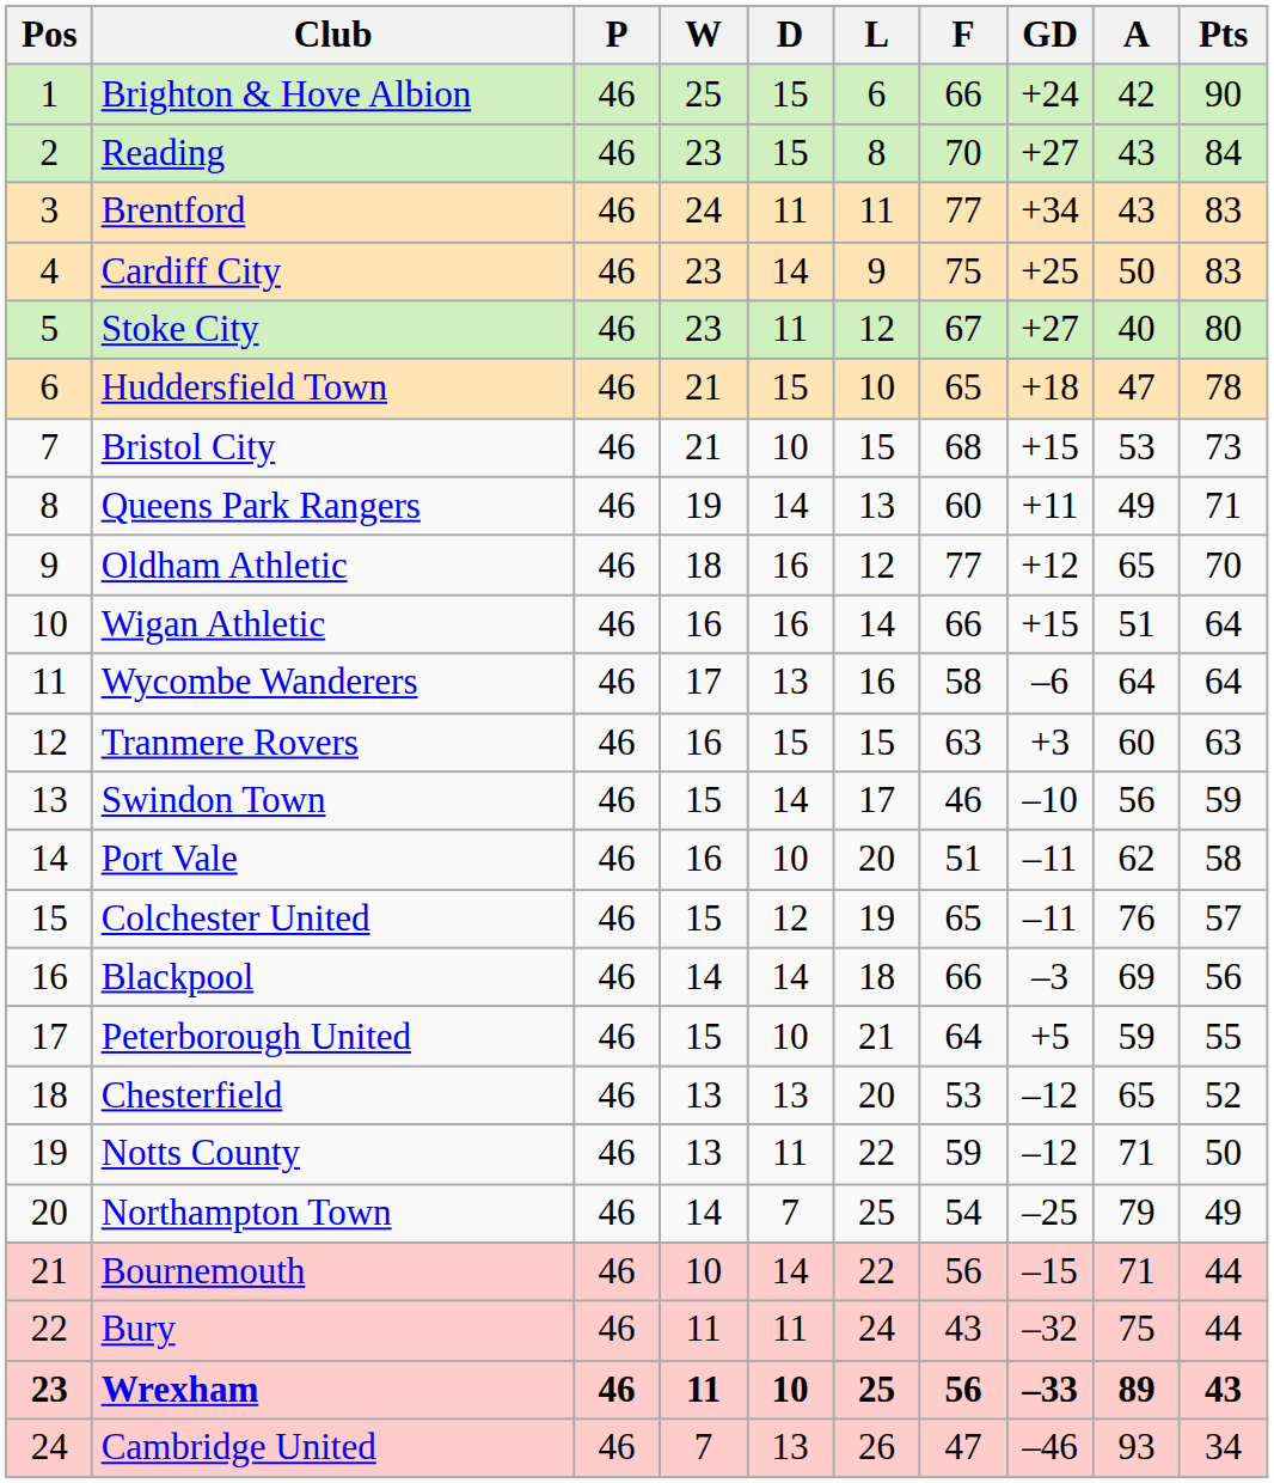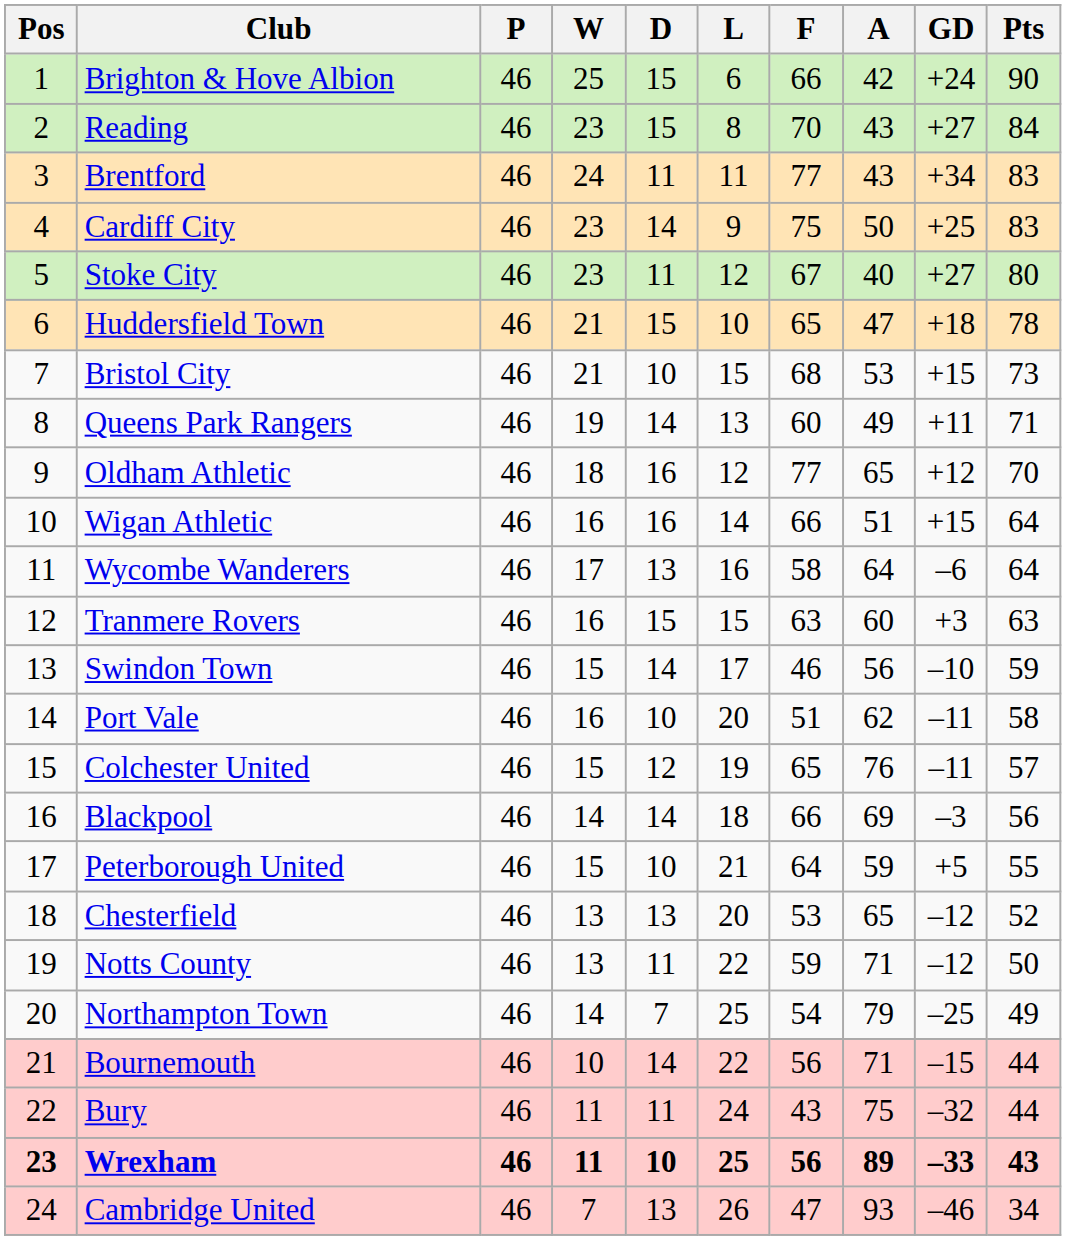 <table class="wikitable" style="text-align:center">
 <tr>
 <th width="30">Pos</th>
 <th width="200">Club</th>
 <th width="30">P</th>
 <th width="30">W</th>
 <th width="30">D</th>
 <th width="30">L</th>
 <th width="30">F</th>
+<th width="30">A</th>
 <th width="30">GD</th>
-<th width="30">A</th>
 <th width="30">Pts</th>
 </tr>
 <tr style="background:#D0F0C0;">
 <td>1</td>
 <td align="left"><a href='#'>Brighton & Hove Albion</a></td>
 <td>46</td>
 <td>25</td>
 <td>15</td>
 <td>6</td>
 <td>66</td>
+<td>42</td>
 <td>+24</td>
-<td>42</td>
 <td>90</td>
 </tr>
 <tr style="background:#D0F0C0;">
 <td>2</td>
 <td align="left"><a href='#'>Reading</a></td>
 <td>46</td>
 <td>23</td>
 <td>15</td>
 <td>8</td>
 <td>70</td>
+<td>43</td>
 <td>+27</td>
-<td>43</td>
 <td>84</td>
 </tr>
 <tr bgcolor="#FFE4B5">
 <td>3</td>
 <td align="left"><a href='#'>Brentford</a></td>
 <td>46</td>
 <td>24</td>
 <td>11</td>
 <td>11</td>
 <td>77</td>
+<td>43</td>
 <td>+34</td>
-<td>43</td>
 <td>83</td>
 </tr>
 <tr bgcolor="#FFE4B5">
 <td>4</td>
 <td align="left"><a href='#'>Cardiff City</a></td>
 <td>46</td>
 <td>23</td>
 <td>14</td>
 <td>9</td>
 <td>75</td>
+<td>50</td>
 <td>+25</td>
-<td>50</td>
 <td>83</td>
 </tr>
 <tr style="background:#D0F0C0;">
 <td>5</td>
 <td align="left"><a href='#'>Stoke City</a></td>
 <td>46</td>
 <td>23</td>
 <td>11</td>
 <td>12</td>
 <td>67</td>
+<td>40</td>
 <td>+27</td>
-<td>40</td>
 <td>80</td>
 </tr>
 <tr bgcolor="#FFE4B5">
 <td>6</td>
 <td align="left"><a href='#'>Huddersfield Town</a></td>
 <td>46</td>
 <td>21</td>
 <td>15</td>
 <td>10</td>
 <td>65</td>
+<td>47</td>
 <td>+18</td>
-<td>47</td>
 <td>78</td>
 </tr>
 <tr>
 <td>7</td>
 <td align="left"><a href='#'>Bristol City</a></td>
 <td>46</td>
 <td>21</td>
 <td>10</td>
 <td>15</td>
 <td>68</td>
+<td>53</td>
 <td>+15</td>
-<td>53</td>
 <td>73</td>
 </tr>
 <tr>
 <td>8</td>
 <td align="left"><a href='#'>Queens Park Rangers</a></td>
 <td>46</td>
 <td>19</td>
 <td>14</td>
 <td>13</td>
 <td>60</td>
+<td>49</td>
 <td>+11</td>
-<td>49</td>
 <td>71</td>
 </tr>
 <tr>
 <td>9</td>
 <td align="left"><a href='#'>Oldham Athletic</a></td>
 <td>46</td>
 <td>18</td>
 <td>16</td>
 <td>12</td>
 <td>77</td>
+<td>65</td>
 <td>+12</td>
-<td>65</td>
 <td>70</td>
 </tr>
 <tr>
 <td>10</td>
 <td align="left"><a href='#'>Wigan Athletic</a></td>
 <td>46</td>
 <td>16</td>
 <td>16</td>
 <td>14</td>
 <td>66</td>
+<td>51</td>
 <td>+15</td>
-<td>51</td>
 <td>64</td>
 </tr>
 <tr>
 <td>11</td>
 <td align="left"><a href='#'>Wycombe Wanderers</a></td>
 <td>46</td>
 <td>17</td>
 <td>13</td>
 <td>16</td>
 <td>58</td>
+<td>64</td>
 <td>–6</td>
-<td>64</td>
 <td>64</td>
 </tr>
 <tr>
 <td>12</td>
 <td align="left"><a href='#'>Tranmere Rovers</a></td>
 <td>46</td>
 <td>16</td>
 <td>15</td>
 <td>15</td>
 <td>63</td>
+<td>60</td>
 <td>+3</td>
-<td>60</td>
 <td>63</td>
 </tr>
 <tr>
 <td>13</td>
 <td align="left"><a href='#'>Swindon Town</a></td>
 <td>46</td>
 <td>15</td>
 <td>14</td>
 <td>17</td>
 <td>46</td>
+<td>56</td>
 <td>–10</td>
-<td>56</td>
 <td>59</td>
 </tr>
 <tr>
 <td>14</td>
 <td align="left"><a href='#'>Port Vale</a></td>
 <td>46</td>
 <td>16</td>
 <td>10</td>
 <td>20</td>
 <td>51</td>
+<td>62</td>
 <td>–11</td>
-<td>62</td>
 <td>58</td>
 </tr>
 <tr>
 <td>15</td>
 <td align="left"><a href='#'>Colchester United</a></td>
 <td>46</td>
 <td>15</td>
 <td>12</td>
 <td>19</td>
 <td>65</td>
+<td>76</td>
 <td>–11</td>
-<td>76</td>
 <td>57</td>
 </tr>
 <tr>
 <td>16</td>
 <td align="left"><a href='#'>Blackpool</a></td>
 <td>46</td>
 <td>14</td>
 <td>14</td>
 <td>18</td>
 <td>66</td>
+<td>69</td>
 <td>–3</td>
-<td>69</td>
 <td>56</td>
 </tr>
 <tr>
 <td>17</td>
 <td align="left"><a href='#'>Peterborough United</a></td>
 <td>46</td>
 <td>15</td>
 <td>10</td>
 <td>21</td>
 <td>64</td>
+<td>59</td>
 <td>+5</td>
-<td>59</td>
 <td>55</td>
 </tr>
 <tr>
 <td>18</td>
 <td align="left"><a href='#'>Chesterfield</a></td>
 <td>46</td>
 <td>13</td>
 <td>13</td>
 <td>20</td>
 <td>53</td>
+<td>65</td>
 <td>–12</td>
-<td>65</td>
 <td>52</td>
 </tr>
 <tr>
 <td>19</td>
 <td align="left"><a href='#'>Notts County</a></td>
 <td>46</td>
 <td>13</td>
 <td>11</td>
 <td>22</td>
 <td>59</td>
+<td>71</td>
 <td>–12</td>
-<td>71</td>
 <td>50</td>
 </tr>
 <tr>
 <td>20</td>
 <td align="left"><a href='#'>Northampton Town</a></td>
 <td>46</td>
 <td>14</td>
 <td>7</td>
 <td>25</td>
 <td>54</td>
+<td>79</td>
 <td>–25</td>
-<td>79</td>
 <td>49</td>
 </tr>
 <tr bgcolor="#ffcccc">
 <td>21</td>
 <td align="left"><a href='#'>Bournemouth</a></td>
 <td>46</td>
 <td>10</td>
 <td>14</td>
 <td>22</td>
 <td>56</td>
+<td>71</td>
 <td>–15</td>
-<td>71</td>
 <td>44</td>
 </tr>
 <tr bgcolor="#ffcccc">
 <td>22</td>
 <td align="left"><a href='#'>Bury</a></td>
 <td>46</td>
 <td>11</td>
 <td>11</td>
 <td>24</td>
 <td>43</td>
+<td>75</td>
 <td>–32</td>
-<td>75</td>
 <td>44</td>
 </tr>
 <tr bgcolor="#ffcccc">
 <td><strong>23</strong></td>
 <td align="left"><strong><a href='#'>Wrexham</a></strong></td>
 <td><strong>46</strong></td>
 <td><strong>11</strong></td>
 <td><strong>10</strong></td>
 <td><strong>25</strong></td>
 <td><strong>56</strong></td>
+<td><strong>89</strong></td>
 <td><strong>–33</strong></td>
-<td><strong>89</strong></td>
 <td><strong>43</strong></td>
 </tr>
 <tr bgcolor="#ffcccc">
 <td>24</td>
 <td align="left"><a href='#'>Cambridge United</a></td>
 <td>46</td>
 <td>7</td>
 <td>13</td>
 <td>26</td>
 <td>47</td>
+<td>93</td>
 <td>–46</td>
-<td>93</td>
 <td>34</td>
 </tr>
 </table>
